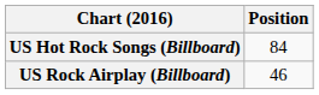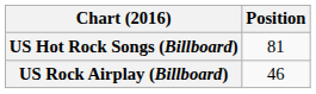 <table class="wikitable sortable plainrowheaders" style="text-align:center">
 <tr>
 <th scope="col">Chart (2016)</th>
 <th scope="col">Position</th>
 </tr>
 <tr>
 <th scope="row">US Hot Rock Songs (<em>Billboard</em>)</th>
-<td>84</td>
+<td>81</td>
 </tr>
 <tr>
 <th scope="row">US Rock Airplay (<em>Billboard</em>)</th>
 <td>46</td>
 </tr>
 </table>
